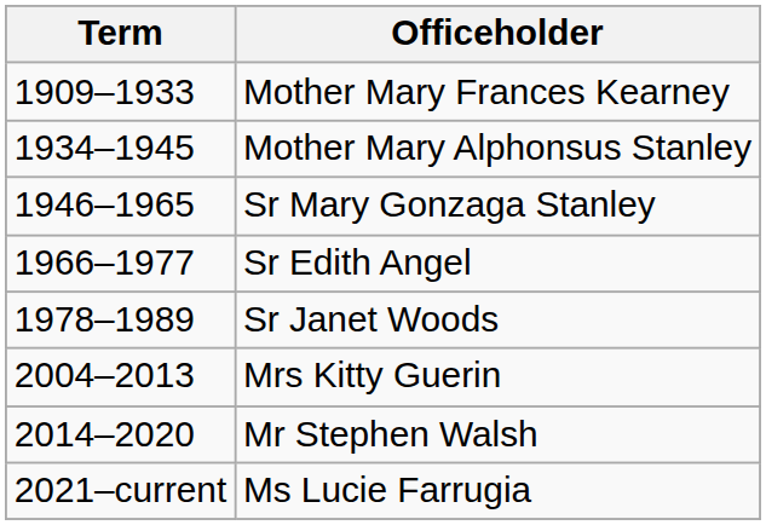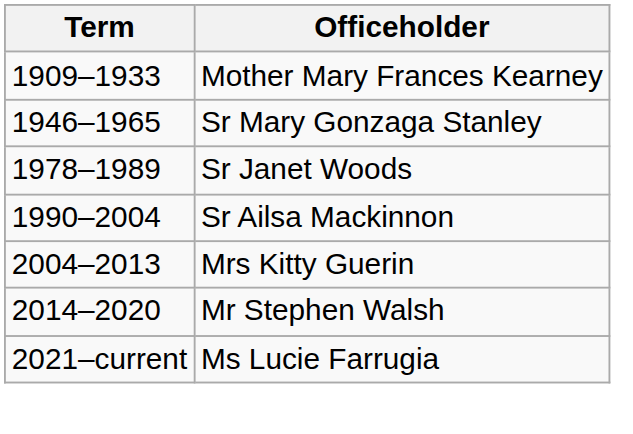 <table class="wikitable sortable">
 <tr>
 <th>Term</th>
 <th>Officeholder</th>
 </tr>
 <tr>
 <td>1909–1933</td>
 <td>Mother Mary Frances Kearney</td>
 </tr>
 <tr>
-<td>1934–1945</td>
-<td>Mother Mary Alphonsus Stanley</td>
-</tr>
-<tr>
 <td>1946–1965</td>
 <td>Sr Mary Gonzaga Stanley</td>
 </tr>
 <tr>
-<td>1966–1977</td>
-<td>Sr Edith Angel</td>
+<td>1978–1989</td>
+<td>Sr Janet Woods</td>
 </tr>
 <tr>
-<td>1978–1989</td>
-<td>Sr Janet Woods</td>
+<td>1990–2004</td>
+<td>Sr Ailsa Mackinnon</td>
 </tr>
 <tr>
 <td>2004–2013</td>
 <td>Mrs Kitty Guerin</td>
 </tr>
 <tr>
 <td>2014–2020</td>
 <td>Mr Stephen Walsh</td>
 </tr>
 <tr>
 <td>2021–current</td>
 <td>Ms Lucie Farrugia</td>
 </tr>
 </table>
